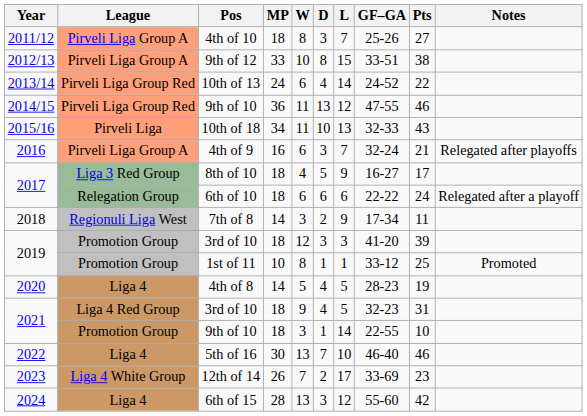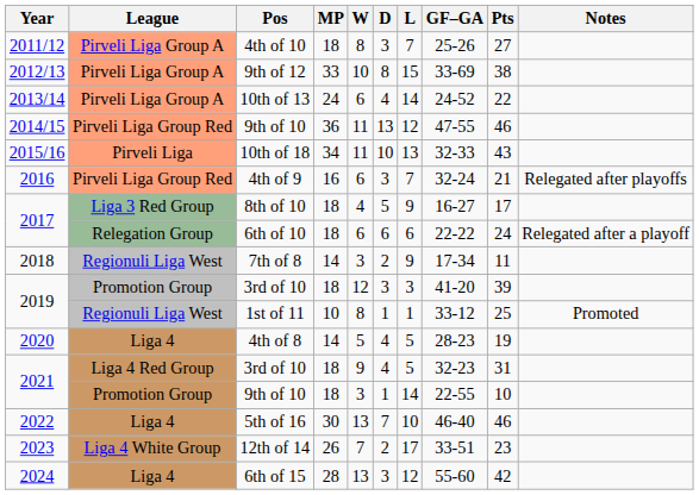 <table class="wikitable sortable" style="text-align: center">
 <tr>
 <th>Year</th>
 <th>League</th>
 <th>Pos</th>
 <th>MP</th>
 <th>W</th>
 <th>D</th>
 <th>L</th>
 <th>GF–GA</th>
 <th>Pts</th>
 <th>Notes</th>
 </tr>
 <tr>
 <td><a href='#'>2011/12</a></td>
 <td bgcolor=#ffa07a><a href='#'>Pirveli Liga</a> Group A</td>
 <td>4th of 10</td>
 <td>18</td>
 <td>8</td>
 <td>3</td>
 <td>7</td>
 <td>25-26</td>
 <td>27</td>
 <td></td>
 </tr>
 <tr>
 <td><a href='#'>2012/13</a></td>
 <td bgcolor=#ffa07a>Pirveli Liga Group A</td>
 <td>9th of 12</td>
 <td>33</td>
 <td>10</td>
 <td>8</td>
 <td>15</td>
-<td>33-51</td>
+<td>33-69</td>
 <td>38</td>
 <td></td>
 </tr>
 <tr>
 <td><a href='#'>2013/14</a></td>
-<td bgcolor=#ffa07a>Pirveli Liga Group Red</td>
+<td bgcolor=#ffa07a>Pirveli Liga Group A</td>
 <td>10th of 13</td>
 <td>24</td>
 <td>6</td>
 <td>4</td>
 <td>14</td>
 <td>24-52</td>
 <td>22</td>
 <td></td>
 </tr>
 <tr>
 <td><a href='#'>2014/15</a></td>
 <td bgcolor=#ffa07a>Pirveli Liga Group Red</td>
 <td>9th of 10</td>
 <td>36</td>
 <td>11</td>
 <td>13</td>
 <td>12</td>
 <td>47-55</td>
 <td>46</td>
 <td></td>
 </tr>
 <tr>
 <td><a href='#'>2015/16</a></td>
 <td bgcolor=#ffa07a>Pirveli Liga</td>
 <td>10th of 18</td>
 <td>34</td>
 <td>11</td>
 <td>10</td>
 <td>13</td>
 <td>32-33</td>
 <td>43</td>
 <td></td>
 </tr>
 <tr>
 <td><a href='#'>2016</a></td>
-<td bgcolor=#ffa07a>Pirveli Liga Group A</td>
+<td bgcolor=#ffa07a>Pirveli Liga Group Red</td>
 <td>4th of 9</td>
 <td>16</td>
 <td>6</td>
 <td>3</td>
 <td>7</td>
 <td>32-24</td>
 <td>21</td>
 <td>Relegated after playoffs</td>
 </tr>
 <tr>
 <td rowspan="2"><a href='#'>2017</a></td>
 <td bgcolor=#98bb98><a href='#'>Liga 3</a> Red Group</td>
 <td>8th of 10</td>
 <td>18</td>
 <td>4</td>
 <td>5</td>
 <td>9</td>
 <td>16-27</td>
 <td>17</td>
 <td></td>
 </tr>
 <tr>
 <td bgcolor=#98bb98>Relegation Group</td>
 <td>6th of 10</td>
 <td>18</td>
 <td>6</td>
 <td>6</td>
 <td>6</td>
 <td>22-22</td>
 <td>24</td>
 <td>Relegated after a playoff</td>
 </tr>
 <tr>
 <td>2018</td>
 <td bgcolor=silver><a href='#'>Regionuli Liga</a> West</td>
 <td>7th of 8</td>
 <td>14</td>
 <td>3</td>
 <td>2</td>
 <td>9</td>
 <td>17-34</td>
 <td>11</td>
 <td></td>
 </tr>
 <tr>
 <td rowspan="2">2019</td>
 <td bgcolor=silver>Promotion Group</td>
 <td>3rd of 10</td>
 <td>18</td>
 <td>12</td>
 <td>3</td>
 <td>3</td>
 <td>41-20</td>
 <td>39</td>
 <td></td>
 </tr>
 <tr>
-<td bgcolor=silver>Promotion Group</td>
+<td bgcolor=silver><a href='#'>Regionuli Liga</a> West</td>
 <td>1st of 11</td>
 <td>10</td>
 <td>8</td>
 <td>1</td>
 <td>1</td>
 <td>33-12</td>
 <td>25</td>
 <td>Promoted</td>
 </tr>
 <tr>
 <td><a href='#'>2020</a></td>
 <td bgcolor=cc9966>Liga 4</td>
 <td>4th of 8</td>
 <td>14</td>
 <td>5</td>
 <td>4</td>
 <td>5</td>
 <td>28-23</td>
 <td>19</td>
 <td></td>
 </tr>
 <tr>
 <td rowspan="2"><a href='#'>2021</a></td>
 <td bgcolor=cc9966>Liga 4 Red Group</td>
 <td>3rd of 10</td>
 <td>18</td>
 <td>9</td>
 <td>4</td>
 <td>5</td>
 <td>32-23</td>
 <td>31</td>
 <td></td>
 </tr>
 <tr>
 <td bgcolor=cc9966>Promotion Group</td>
 <td>9th of 10</td>
 <td>18</td>
 <td>3</td>
 <td>1</td>
 <td>14</td>
 <td>22-55</td>
 <td>10</td>
 <td></td>
 </tr>
 <tr>
 <td><a href='#'>2022</a></td>
 <td bgcolor=cc9966>Liga 4</td>
 <td>5th of 16</td>
 <td>30</td>
 <td>13</td>
 <td>7</td>
 <td>10</td>
 <td>46-40</td>
 <td>46</td>
 <td></td>
 </tr>
 <tr>
 <td><a href='#'>2023</a></td>
 <td bgcolor=cc9966><a href='#'>Liga 4</a> White Group</td>
 <td>12th of 14</td>
 <td>26</td>
 <td>7</td>
 <td>2</td>
 <td>17</td>
-<td>33-69</td>
+<td>33-51</td>
 <td>23</td>
 <td></td>
 </tr>
 <tr>
 <td><a href='#'>2024</a></td>
 <td bgcolor=cc9966>Liga 4</td>
 <td>6th of 15</td>
 <td>28</td>
 <td>13</td>
 <td>3</td>
 <td>12</td>
 <td>55-60</td>
 <td>42</td>
 <td></td>
 </tr>
 </table>
